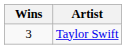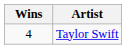 <table class="wikitable" rowspan="2" style="text-align:center">
 <tr>
 <th scope="col" style="width:55px;">Wins</th>
 <th scope="col" style="text-align:center;">Artist</th>
 </tr>
 <tr>
-<td style="text-align:center">3</td>
+<td style="text-align:center">4</td>
 <td><a href='#'>Taylor Swift</a></td>
 </tr>
 </table>
